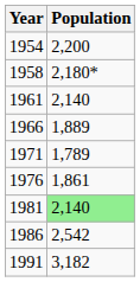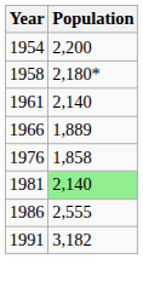 <table class="wikitable">
 <tr>
 <th>Year</th>
 <th>Population</th>
 </tr>
 <tr>
 <td>1954</td>
 <td>2,200</td>
 </tr>
 <tr>
 <td>1958</td>
 <td>2,180*</td>
 </tr>
 <tr>
 <td>1961</td>
 <td>2,140</td>
 </tr>
 <tr>
 <td>1966</td>
 <td>1,889</td>
 </tr>
 <tr>
-<td>1971</td>
-<td>1,789</td>
-</tr>
-<tr>
 <td>1976</td>
-<td>1,861</td>
+<td>1,858</td>
 </tr>
 <tr>
 <td>1981</td>
 <td style="background: lightgreen;">2,140</td>
 </tr>
 <tr>
 <td>1986</td>
-<td>2,542</td>
+<td>2,555</td>
 </tr>
 <tr>
 <td>1991</td>
 <td>3,182</td>
 </tr>
 </table>
